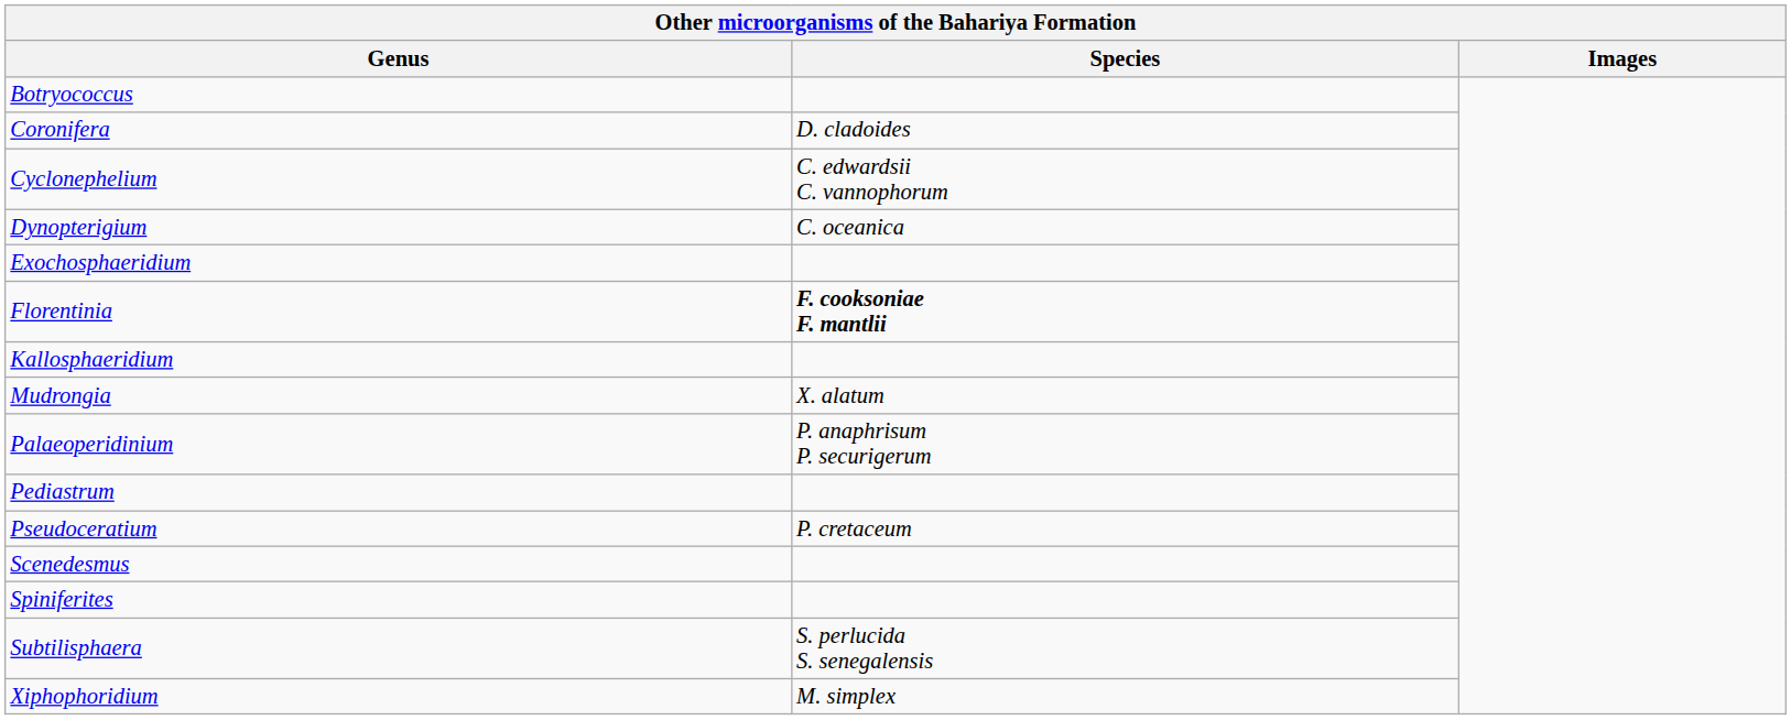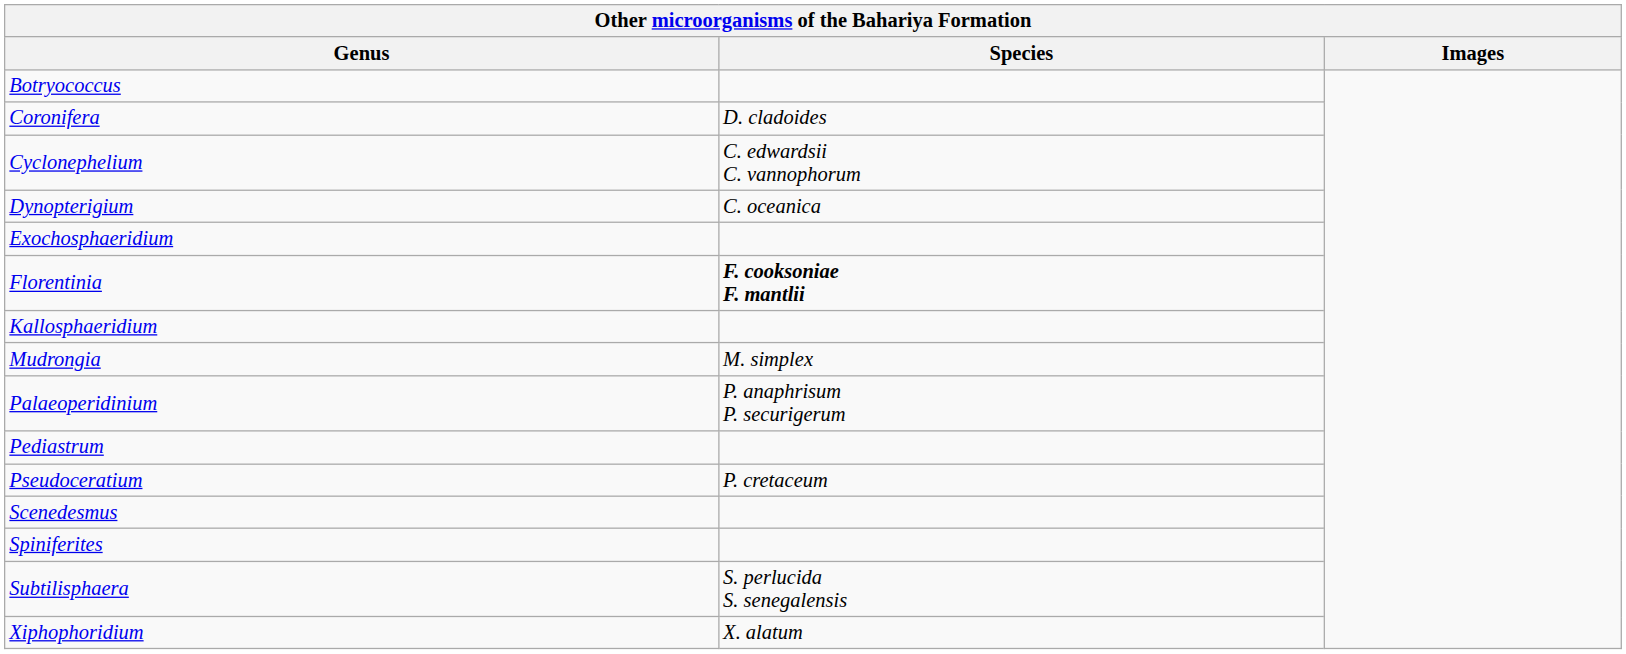 <table class="wikitable" align="center" width="100%">
 <tr>
 <th colspan="7" align="center"><strong>Other <a href='#'>microorganisms</a> of the Bahariya Formation</strong></th>
 </tr>
 <tr>
 <th>Genus</th>
 <th>Species</th>
 <th>Images</th>
 </tr>
 <tr>
 <td><em><a href='#'>Botryococcus</a></em></td>
 <td></td>
 <td rowspan="15"><br></td>
 </tr>
 <tr>
 <td><em><a href='#'>Coronifera</a></em></td>
 <td><em>D. cladoides</em></td>
 </tr>
 <tr>
 <td><em><a href='#'>Cyclonephelium</a></em></td>
 <td><em>C. edwardsii</em><br><em>C. vannophorum</em></td>
 </tr>
 <tr>
 <td><em><a href='#'>Dynopterigium</a></em></td>
 <td><em>C. oceanica</em></td>
 </tr>
 <tr>
 <td><em><a href='#'>Exochosphaeridium</a></em></td>
 <td></td>
 </tr>
 <tr>
 <td><em><a href='#'>Florentinia</a></em></td>
 <td><strong><em>F. cooksoniae</em><br><em>F. mantlii</em></strong></td>
 </tr>
 <tr>
 <td><em><a href='#'>Kallosphaeridium</a></em></td>
 <td></td>
 </tr>
 <tr>
 <td><em><a href='#'>Mudrongia</a></em></td>
-<td><em>X. alatum</em></td>
+<td><em>M. simplex</em></td>
 </tr>
 <tr>
 <td><em><a href='#'>Palaeoperidinium</a></em></td>
 <td><em>P. anaphrisum</em><br><em>P. securigerum</em></td>
 </tr>
 <tr>
 <td><em><a href='#'>Pediastrum</a></em></td>
 <td></td>
 </tr>
 <tr>
 <td><em><a href='#'>Pseudoceratium</a></em></td>
 <td><em>P. cretaceum</em></td>
 </tr>
 <tr>
 <td><em><a href='#'>Scenedesmus</a></em></td>
 <td></td>
 </tr>
 <tr>
 <td><em><a href='#'>Spiniferites</a></em></td>
 <td></td>
 </tr>
 <tr>
 <td><em><a href='#'>Subtilisphaera</a></em></td>
 <td><em>S. perlucida</em><br><em>S. senegalensis</em></td>
 </tr>
 <tr>
 <td><em><a href='#'>Xiphophoridium</a></em></td>
-<td><em>M. simplex</em></td>
+<td><em>X. alatum</em></td>
 </tr>
 </table>
